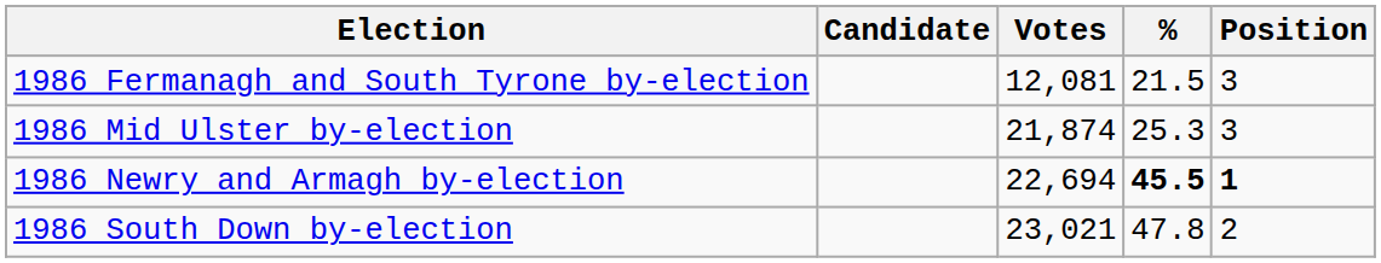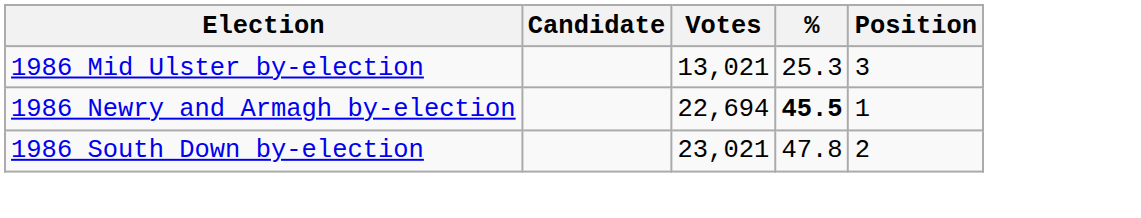 <table class="wikitable sortable">
 <tr>
 <th>Election</th>
 <th>Candidate</th>
 <th>Votes</th>
 <th>%</th>
 <th>Position</th>
 </tr>
 <tr>
-<td><a href='#'>1986 Fermanagh and South Tyrone by-election</a></td>
-<td></td>
-<td>12,081</td>
-<td>21.5</td>
-<td>3</td>
-</tr>
-<tr>
 <td><a href='#'>1986 Mid Ulster by-election</a></td>
 <td></td>
-<td>21,874</td>
+<td>13,021</td>
 <td>25.3</td>
 <td>3</td>
 </tr>
 <tr>
 <td><a href='#'>1986 Newry and Armagh by-election</a></td>
 <td></td>
 <td>22,694</td>
 <td><strong>45.5</strong></td>
-<td><strong>1</strong></td>
+<td>1</td>
 </tr>
 <tr>
 <td><a href='#'>1986 South Down by-election</a></td>
 <td></td>
 <td>23,021</td>
 <td>47.8</td>
 <td>2</td>
 </tr>
 </table>
